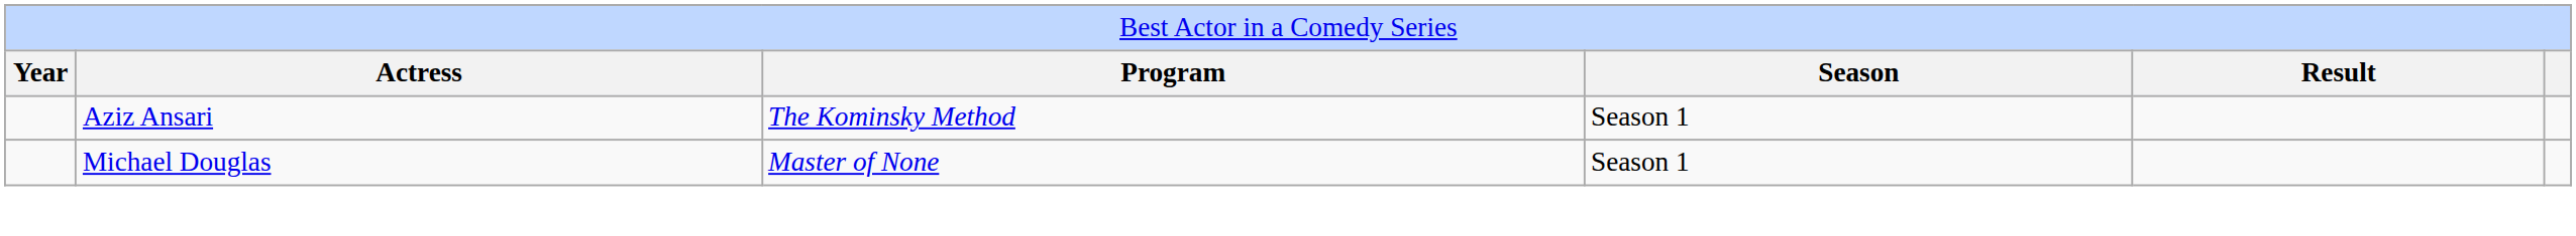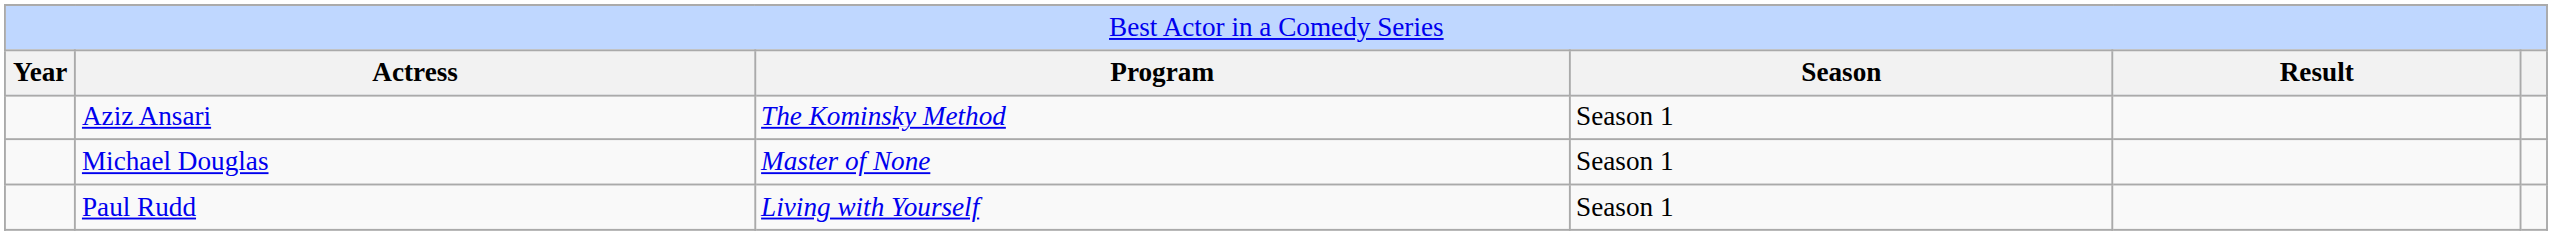 <table class="wikitable plainrowheaders" style="font-size: 90%" width=85%>
 <tr>
 </tr>
 <tr ---- bgcolor="#bfd7ff">
 <td colspan=6 align=center><a href='#'>Best Actor in a Comedy Series</a></td>
 </tr>
 <tr ---- bgcolor="#ebf5ff">
 <th scope="col" style="width:2%;">Year</th>
 <th scope="col" style="width:25%;">Actress</th>
 <th scope="col" style="width:30%;">Program</th>
 <th scope="col" style="width:20%;">Season</th>
 <th scope="col" style="width:15%;">Result</th>
 <th scope="col" class="unsortable" style="width:1%;"></th>
 </tr>
 <tr>
 <td></td>
 <td><a href='#'>Aziz Ansari</a></td>
 <td><em><a href='#'>The Kominsky Method</a></em></td>
 <td>Season 1</td>
 <td></td>
 <td></td>
 </tr>
 <tr>
 <td></td>
 <td><a href='#'>Michael Douglas</a></td>
 <td><em><a href='#'>Master of None</a></em></td>
 <td>Season 1</td>
 <td></td>
 <td></td>
 </tr>
+<tr>
+<td></td>
+<td><a href='#'>Paul Rudd</a></td>
+<td><em><a href='#'>Living with Yourself</a></em></td>
+<td>Season 1</td>
+<td></td>
+<td></td>
+</tr>
 </table>
